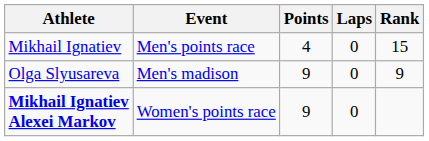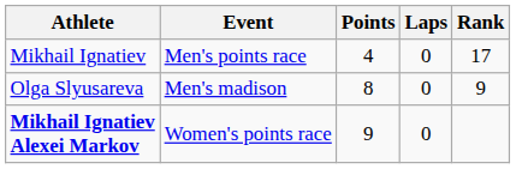 <table class=wikitable style="font-size:90%">
 <tr>
 <th>Athlete</th>
 <th>Event</th>
 <th>Points</th>
 <th>Laps</th>
 <th>Rank</th>
 </tr>
 <tr align=center>
 <td align=left><a href='#'>Mikhail Ignatiev</a></td>
 <td align=left><a href='#'>Men's points race</a></td>
 <td>4</td>
 <td>0</td>
-<td>15</td>
+<td>17</td>
 </tr>
 <tr align=center>
 <td align=left><a href='#'>Olga Slyusareva</a></td>
 <td align=left><a href='#'>Men's madison</a></td>
-<td>9</td>
+<td>8</td>
 <td>0</td>
 <td>9</td>
 </tr>
 <tr align=center>
 <td align=left><strong><a href='#'>Mikhail Ignatiev</a><br><a href='#'>Alexei Markov</a></strong></td>
 <td align=left><a href='#'>Women's points race</a></td>
 <td>9</td>
 <td>0</td>
 <td></td>
 </tr>
 </table>
